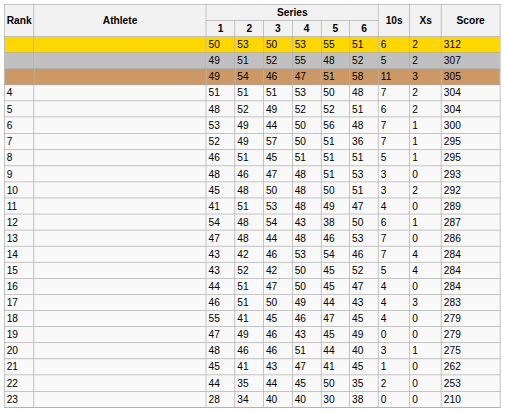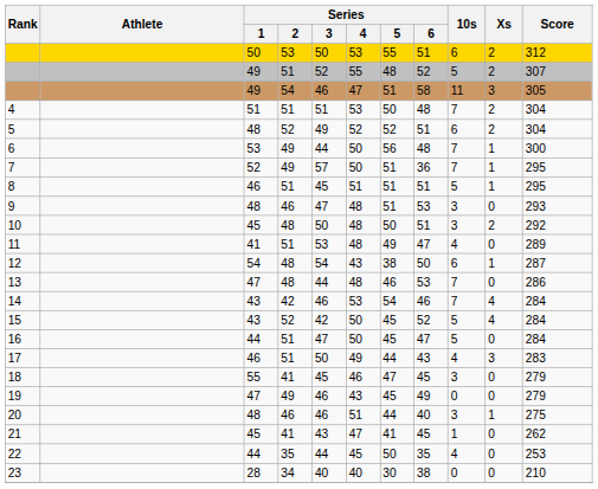 <table class="wikitable" style="font-size:95%" style="width:35em;" style="text-align:center">
 <tr>
 <th rowspan=2>Rank</th>
 <th rowspan=2 width=250>Athlete</th>
 <th colspan=6 width=250>Series</th>
 <th rowspan=2 width=40>10s</th>
 <th rowspan=2 width=40>Xs</th>
 <th rowspan=2 width=80>Score</th>
 </tr>
 <tr>
 <th>1</th>
 <th>2</th>
 <th>3</th>
 <th>4</th>
 <th>5</th>
 <th>6</th>
 </tr>
 <tr bgcolor=gold>
 <td></td>
 <td align=left></td>
 <td>50</td>
 <td>53</td>
 <td>50</td>
 <td>53</td>
 <td>55</td>
 <td>51</td>
 <td>6</td>
 <td>2</td>
 <td>312</td>
 </tr>
 <tr bgcolor=silver>
 <td></td>
 <td align=left></td>
 <td>49</td>
 <td>51</td>
 <td>52</td>
 <td>55</td>
 <td>48</td>
 <td>52</td>
 <td>5</td>
 <td>2</td>
 <td>307</td>
 </tr>
 <tr bgcolor=cc9966>
 <td></td>
 <td align=left></td>
 <td>49</td>
 <td>54</td>
 <td>46</td>
 <td>47</td>
 <td>51</td>
 <td>58</td>
 <td>11</td>
 <td>3</td>
 <td>305</td>
 </tr>
 <tr>
 <td>4</td>
 <td align=left></td>
 <td>51</td>
 <td>51</td>
 <td>51</td>
 <td>53</td>
 <td>50</td>
 <td>48</td>
 <td>7</td>
 <td>2</td>
 <td>304</td>
 </tr>
 <tr>
 <td>5</td>
 <td align=left></td>
 <td>48</td>
 <td>52</td>
 <td>49</td>
 <td>52</td>
 <td>52</td>
 <td>51</td>
 <td>6</td>
 <td>2</td>
 <td>304</td>
 </tr>
 <tr>
 <td>6</td>
 <td align=left></td>
 <td>53</td>
 <td>49</td>
 <td>44</td>
 <td>50</td>
 <td>56</td>
 <td>48</td>
 <td>7</td>
 <td>1</td>
 <td>300</td>
 </tr>
 <tr>
 <td>7</td>
 <td align=left></td>
 <td>52</td>
 <td>49</td>
 <td>57</td>
 <td>50</td>
 <td>51</td>
 <td>36</td>
 <td>7</td>
 <td>1</td>
 <td>295</td>
 </tr>
 <tr>
 <td>8</td>
 <td align=left></td>
 <td>46</td>
 <td>51</td>
 <td>45</td>
 <td>51</td>
 <td>51</td>
 <td>51</td>
 <td>5</td>
 <td>1</td>
 <td>295</td>
 </tr>
 <tr>
 <td>9</td>
 <td align=left></td>
 <td>48</td>
 <td>46</td>
 <td>47</td>
 <td>48</td>
 <td>51</td>
 <td>53</td>
 <td>3</td>
 <td>0</td>
 <td>293</td>
 </tr>
 <tr>
 <td>10</td>
 <td align=left></td>
 <td>45</td>
 <td>48</td>
 <td>50</td>
 <td>48</td>
 <td>50</td>
 <td>51</td>
 <td>3</td>
 <td>2</td>
 <td>292</td>
 </tr>
 <tr>
 <td>11</td>
 <td align=left></td>
 <td>41</td>
 <td>51</td>
 <td>53</td>
 <td>48</td>
 <td>49</td>
 <td>47</td>
 <td>4</td>
 <td>0</td>
 <td>289</td>
 </tr>
 <tr>
 <td>12</td>
 <td align=left></td>
 <td>54</td>
 <td>48</td>
 <td>54</td>
 <td>43</td>
 <td>38</td>
 <td>50</td>
 <td>6</td>
 <td>1</td>
 <td>287</td>
 </tr>
 <tr>
 <td>13</td>
 <td align=left></td>
 <td>47</td>
 <td>48</td>
 <td>44</td>
 <td>48</td>
 <td>46</td>
 <td>53</td>
 <td>7</td>
 <td>0</td>
 <td>286</td>
 </tr>
 <tr>
 <td>14</td>
 <td align=left></td>
 <td>43</td>
 <td>42</td>
 <td>46</td>
 <td>53</td>
 <td>54</td>
 <td>46</td>
 <td>7</td>
 <td>4</td>
 <td>284</td>
 </tr>
 <tr>
 <td>15</td>
 <td align=left></td>
 <td>43</td>
 <td>52</td>
 <td>42</td>
 <td>50</td>
 <td>45</td>
 <td>52</td>
 <td>5</td>
 <td>4</td>
 <td>284</td>
 </tr>
 <tr>
 <td>16</td>
 <td align=left></td>
 <td>44</td>
 <td>51</td>
 <td>47</td>
 <td>50</td>
 <td>45</td>
 <td>47</td>
-<td>4</td>
+<td>5</td>
 <td>0</td>
 <td>284</td>
 </tr>
 <tr>
 <td>17</td>
 <td align=left></td>
 <td>46</td>
 <td>51</td>
 <td>50</td>
 <td>49</td>
 <td>44</td>
 <td>43</td>
 <td>4</td>
 <td>3</td>
 <td>283</td>
 </tr>
 <tr>
 <td>18</td>
 <td align=left></td>
 <td>55</td>
 <td>41</td>
 <td>45</td>
 <td>46</td>
 <td>47</td>
 <td>45</td>
-<td>4</td>
+<td>3</td>
 <td>0</td>
 <td>279</td>
 </tr>
 <tr>
 <td>19</td>
 <td align=left></td>
 <td>47</td>
 <td>49</td>
 <td>46</td>
 <td>43</td>
 <td>45</td>
 <td>49</td>
 <td>0</td>
 <td>0</td>
 <td>279</td>
 </tr>
 <tr>
 <td>20</td>
 <td align=left></td>
 <td>48</td>
 <td>46</td>
 <td>46</td>
 <td>51</td>
 <td>44</td>
 <td>40</td>
 <td>3</td>
 <td>1</td>
 <td>275</td>
 </tr>
 <tr>
 <td>21</td>
 <td align=left></td>
 <td>45</td>
 <td>41</td>
 <td>43</td>
 <td>47</td>
 <td>41</td>
 <td>45</td>
 <td>1</td>
 <td>0</td>
 <td>262</td>
 </tr>
 <tr>
 <td>22</td>
 <td align=left></td>
 <td>44</td>
 <td>35</td>
 <td>44</td>
 <td>45</td>
 <td>50</td>
 <td>35</td>
-<td>2</td>
+<td>4</td>
 <td>0</td>
 <td>253</td>
 </tr>
 <tr>
 <td>23</td>
 <td align=left></td>
 <td>28</td>
 <td>34</td>
 <td>40</td>
 <td>40</td>
 <td>30</td>
 <td>38</td>
 <td>0</td>
 <td>0</td>
 <td>210</td>
 </tr>
 <tr>
 </tr>
 </table>
